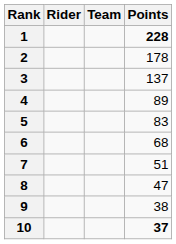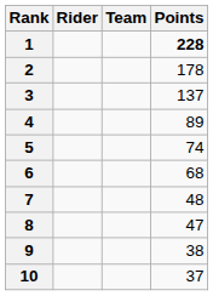 <table class="wikitable">
 <tr>
 <th scope="col">Rank</th>
 <th scope="col">Rider</th>
 <th scope="col">Team</th>
 <th scope="col">Points</th>
 </tr>
 <tr>
 <th scope="row">1</th>
 <td></td>
 <td></td>
 <td style="text-align:right;"><strong>228</strong></td>
 </tr>
 <tr>
 <th scope="row">2</th>
 <td></td>
 <td></td>
 <td style="text-align:right;">178</td>
 </tr>
 <tr>
 <th scope="row">3</th>
 <td>   </td>
 <td></td>
 <td style="text-align:right;">137</td>
 </tr>
 <tr>
 <th scope="row">4</th>
 <td></td>
 <td></td>
 <td style="text-align:right;">89</td>
 </tr>
 <tr>
 <th scope="row">5</th>
 <td></td>
 <td></td>
-<td style="text-align:right;">83</td>
+<td style="text-align:right;">74</td>
 </tr>
 <tr>
 <th scope="row">6</th>
 <td></td>
 <td></td>
 <td style="text-align:right;">68</td>
 </tr>
 <tr>
 <th scope="row">7</th>
 <td></td>
 <td></td>
-<td style="text-align:right;">51</td>
+<td style="text-align:right;">48</td>
 </tr>
 <tr>
 <th scope="row">8</th>
 <td></td>
 <td></td>
 <td style="text-align:right;">47</td>
 </tr>
 <tr>
 <th scope="row">9</th>
 <td></td>
 <td></td>
 <td style="text-align:right;">38</td>
 </tr>
 <tr>
 <th scope="row">10</th>
 <td></td>
 <td></td>
-<td style="text-align:right;"><strong>37</strong></td>
+<td style="text-align:right;">37</td>
 </tr>
 </table>
